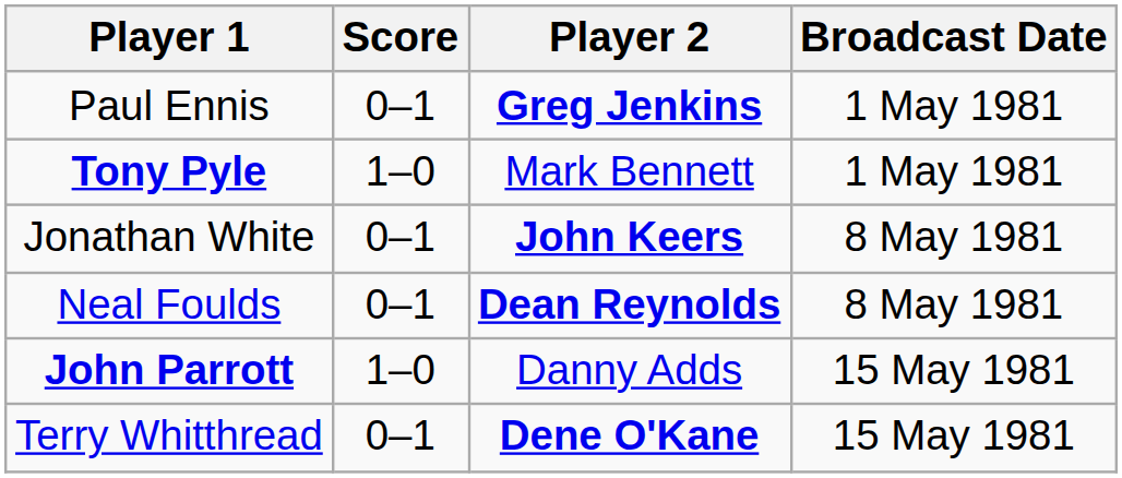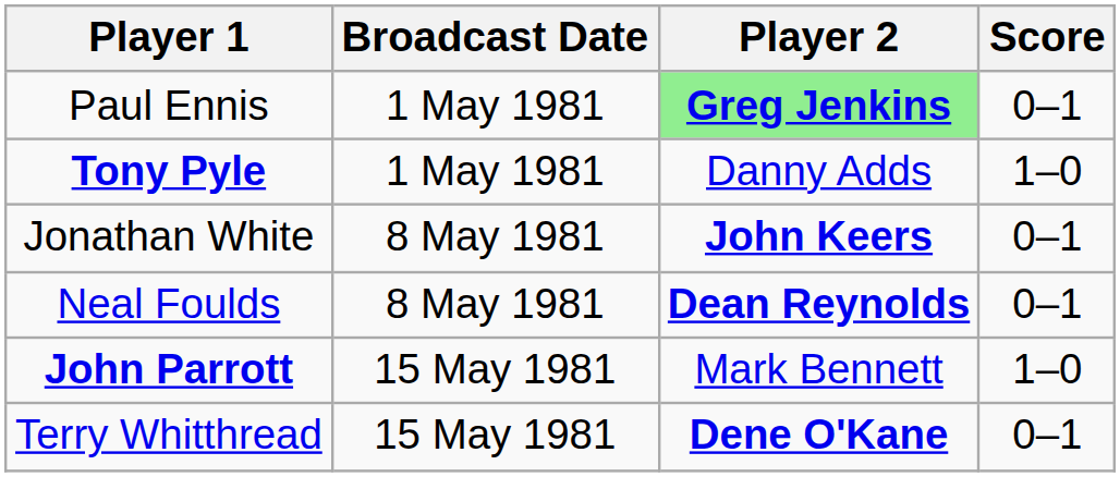 <table class="wikitable" style="text-align: center">
 <tr>
 <th>Player 1</th>
+<th>Broadcast Date</th>
+<th>Player 2</th>
 <th>Score</th>
-<th>Player 2</th>
-<th>Broadcast Date</th>
 </tr>
 <tr>
 <td> Paul Ennis</td>
+<td>1 May 1981</td>
+<td style="background: lightgreen;"> <strong><a href='#'>Greg Jenkins</a></strong></td>
 <td>0–1</td>
-<td> <strong><a href='#'>Greg Jenkins</a></strong></td>
-<td>1 May 1981</td>
 </tr>
 <tr>
 <td> <strong><a href='#'>Tony Pyle</a></strong></td>
+<td>1 May 1981</td>
+<td> <a href='#'>Danny Adds</a></td>
 <td>1–0</td>
-<td> <a href='#'>Mark Bennett</a></td>
-<td>1 May 1981</td>
 </tr>
 <tr>
 <td> Jonathan White</td>
+<td>8 May 1981</td>
+<td> <strong><a href='#'>John Keers</a></strong></td>
 <td>0–1</td>
-<td> <strong><a href='#'>John Keers</a></strong></td>
-<td>8 May 1981</td>
 </tr>
 <tr>
 <td> <a href='#'>Neal Foulds</a></td>
+<td>8 May 1981</td>
+<td> <strong><a href='#'>Dean Reynolds</a></strong></td>
 <td>0–1</td>
-<td> <strong><a href='#'>Dean Reynolds</a></strong></td>
-<td>8 May 1981</td>
 </tr>
 <tr>
 <td> <strong><a href='#'>John Parrott</a></strong></td>
+<td>15 May 1981</td>
+<td> <a href='#'>Mark Bennett</a></td>
 <td>1–0</td>
-<td> <a href='#'>Danny Adds</a></td>
-<td>15 May 1981</td>
 </tr>
 <tr>
 <td> <a href='#'>Terry Whitthread</a></td>
+<td>15 May 1981</td>
+<td> <strong><a href='#'>Dene O'Kane</a></strong></td>
 <td>0–1</td>
-<td> <strong><a href='#'>Dene O'Kane</a></strong></td>
-<td>15 May 1981</td>
 </tr>
 </table>
